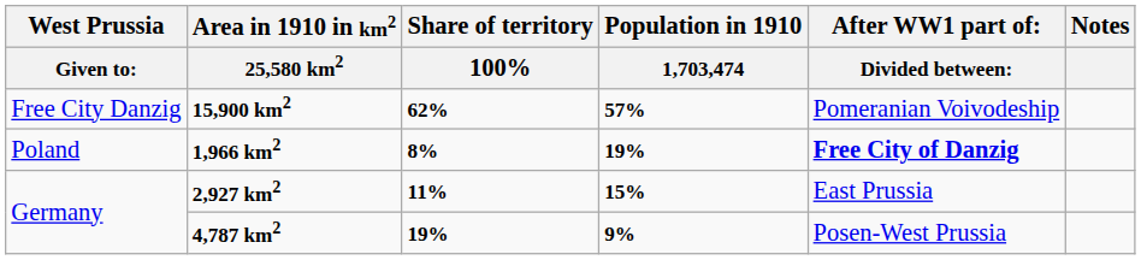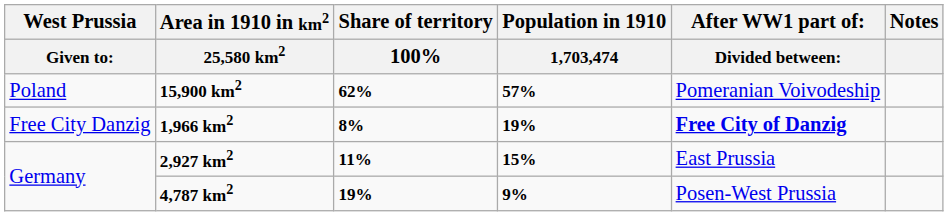 <table class="wikitable">
 <tr>
 <th>West Prussia</th>
 <th>Area in 1910 in <small>km<sup>2</sup></small></th>
 <th>Share of territory</th>
 <th>Population in 1910</th>
 <th>After WW1 part of:</th>
 <th>Notes</th>
 </tr>
 <tr>
 <th><small>Given to:</small></th>
 <th><small>25,580 km<sup>2</sup> </small></th>
 <th>100%</th>
 <th><small>1,703,474</small></th>
 <th><small>Divided between:</small></th>
 <th></th>
 </tr>
 <tr>
-<td><a href='#'>Free City Danzig</a></td>
+<td><a href='#'>Poland</a></td>
 <td><strong><small>15,900 km<sup>2</sup> </small></strong></td>
 <td><strong><small>62% </small></strong></td>
 <td><strong><small>57%</small></strong> </td>
 <td><a href='#'>Pomeranian Voivodeship</a></td>
 <td></td>
 </tr>
 <tr>
-<td><a href='#'>Poland</a></td>
+<td><a href='#'>Free City Danzig</a></td>
 <td><small><strong>1,966 km<sup>2</sup></strong></small></td>
 <td><strong><small>8%</small></strong></td>
 <td><strong><small>19%</small></strong></td>
 <td><strong><a href='#'>Free City of Danzig</a></strong></td>
 <td></td>
 </tr>
 <tr>
 <td rowspan="2"><a href='#'>Germany</a></td>
 <td><small><strong>2,927 km<sup>2</sup></strong></small></td>
 <td><strong><small>11%</small></strong></td>
 <td><strong><small>15%</small></strong></td>
 <td><a href='#'>East Prussia</a></td>
 <td></td>
 </tr>
 <tr>
 <td><small><strong>4,787 km<sup>2</sup></strong></small></td>
 <td><strong><small>19%</small></strong></td>
 <td><strong><small>9%</small></strong></td>
 <td><a href='#'>Posen-West Prussia</a></td>
 <td></td>
 </tr>
 </table>
